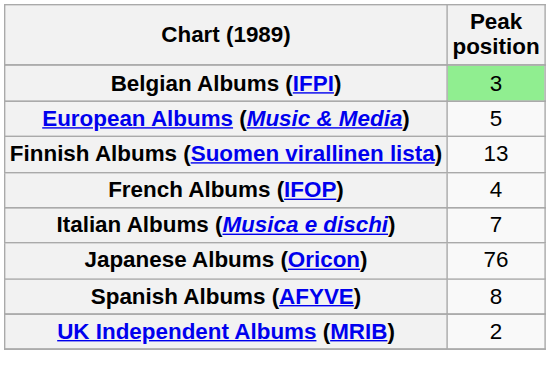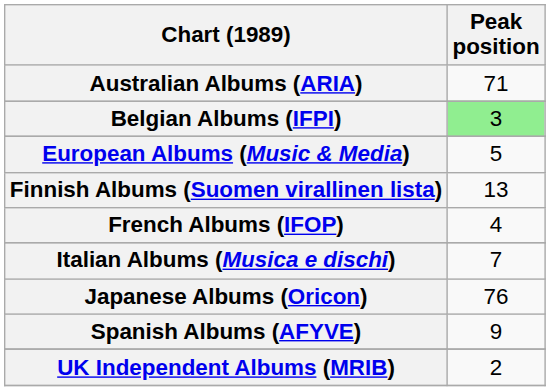 <table class="wikitable sortable plainrowheaders" style="text-align:center">
 <tr>
 <th scope="col">Chart (1989)</th>
 <th scope="col">Peak<br>position</th>
+</tr>
+<tr>
+<th scope="row">Australian Albums (<a href='#'>ARIA</a>)</th>
+<td>71</td>
 </tr>
 <tr>
 </tr>
 <tr>
 <th scope="row">Belgian Albums (<a href='#'>IFPI</a>)</th>
 <td style="background: lightgreen;">3</td>
 </tr>
 <tr>
 </tr>
 <tr>
 </tr>
 <tr>
 <th scope="row"><a href='#'>European Albums</a> (<em><a href='#'>Music & Media</a></em>)</th>
 <td>5</td>
 </tr>
 <tr>
 <th scope="row">Finnish Albums (<a href='#'>Suomen virallinen lista</a>)</th>
 <td>13</td>
 </tr>
 <tr>
 <th scope="row">French Albums (<a href='#'>IFOP</a>)</th>
 <td>4</td>
 </tr>
 <tr>
 </tr>
 <tr>
 <th scope="row">Italian Albums (<em><a href='#'>Musica e dischi</a></em>)</th>
 <td>7</td>
 </tr>
 <tr>
 <th scope="row">Japanese Albums (<a href='#'>Oricon</a>)</th>
 <td>76</td>
 </tr>
 <tr>
 <th scope="row">Spanish Albums (<a href='#'>AFYVE</a>)</th>
-<td>8</td>
+<td>9</td>
 </tr>
 <tr>
 </tr>
 <tr>
 </tr>
 <tr>
 </tr>
 <tr>
 <th scope="row"><a href='#'>UK Independent Albums</a> (<a href='#'>MRIB</a>)</th>
 <td>2</td>
 </tr>
 <tr>
 </tr>
 </table>
